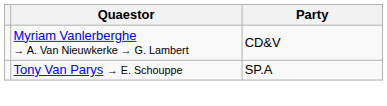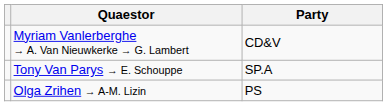 <table class="sortable wikitable" style="text-align:left; font-size:90%">
 <tr>
 <th></th>
 <th width="250">Quaestor</th>
 <th width="150">Party</th>
 </tr>
 <tr>
 <td></td>
 <td><a href='#'>Myriam Vanlerberghe</a><br><small>→ A. Van Nieuwkerke → G. Lambert</small></td>
 <td>CD&V</td>
 </tr>
 <tr>
 <td></td>
 <td><a href='#'>Tony Van Parys</a> <small>→ E. Schouppe</small></td>
 <td>SP.A</td>
 </tr>
+<tr>
+<td></td>
+<td><a href='#'>Olga Zrihen</a> <small>→ A-M. Lizin</small></td>
+<td>PS</td>
+</tr>
 </table>
